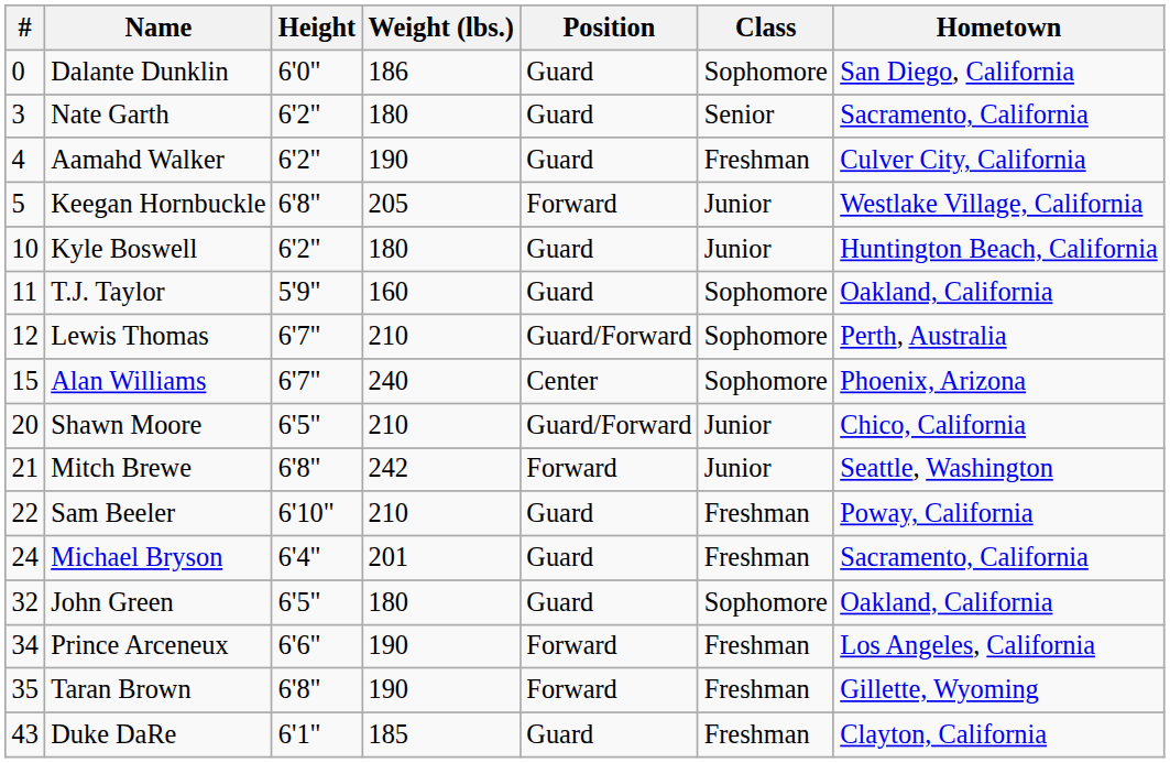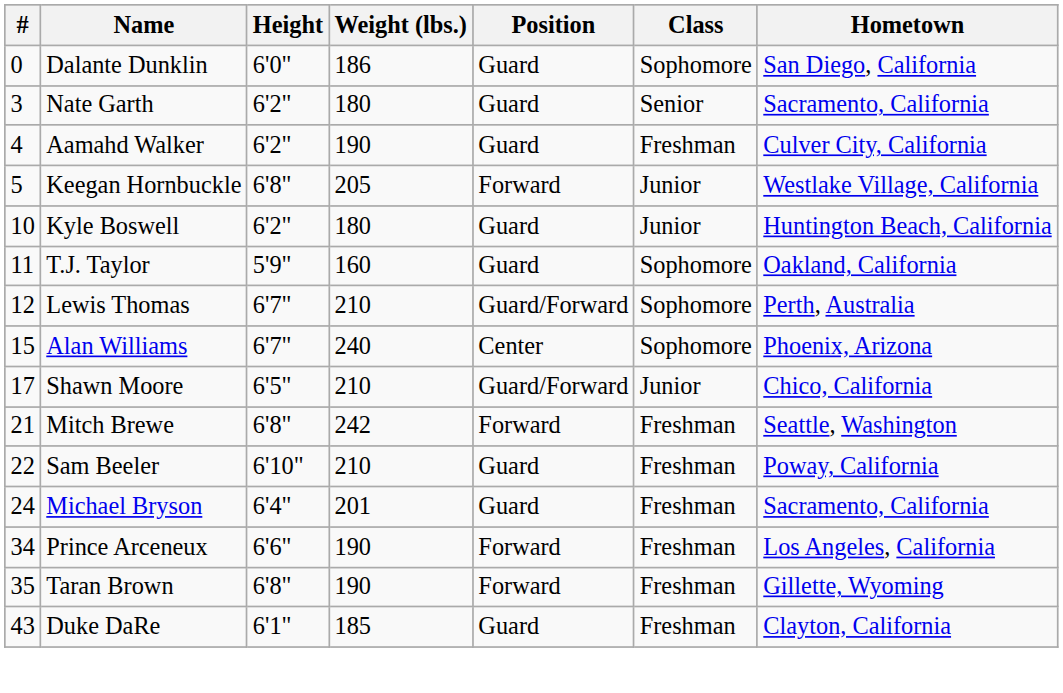 <table class="wikitable" style="font-size: 90%">
 <tr>
 <th>#</th>
 <th>Name</th>
 <th>Height</th>
 <th>Weight (lbs.)</th>
 <th>Position</th>
 <th>Class</th>
 <th>Hometown</th>
 </tr>
 <tr>
 <td>0</td>
 <td>Dalante Dunklin</td>
 <td>6'0"</td>
 <td>186</td>
 <td>Guard</td>
 <td>Sophomore</td>
 <td><a href='#'>San Diego</a>, <a href='#'>California</a></td>
 </tr>
 <tr>
 <td>3</td>
 <td>Nate Garth</td>
 <td>6'2"</td>
 <td>180</td>
 <td>Guard</td>
 <td>Senior</td>
 <td><a href='#'>Sacramento, California</a></td>
 </tr>
 <tr>
 <td>4</td>
 <td>Aamahd Walker</td>
 <td>6'2"</td>
 <td>190</td>
 <td>Guard</td>
 <td>Freshman</td>
 <td><a href='#'>Culver City, California</a></td>
 </tr>
 <tr>
 <td>5</td>
 <td>Keegan Hornbuckle</td>
 <td>6'8"</td>
 <td>205</td>
 <td>Forward</td>
 <td>Junior</td>
 <td><a href='#'>Westlake Village, California</a></td>
 </tr>
 <tr>
 <td>10</td>
 <td>Kyle Boswell</td>
 <td>6'2"</td>
 <td>180</td>
 <td>Guard</td>
 <td>Junior</td>
 <td><a href='#'>Huntington Beach, California</a></td>
 </tr>
 <tr>
 <td>11</td>
 <td>T.J. Taylor</td>
 <td>5'9"</td>
 <td>160</td>
 <td>Guard</td>
 <td>Sophomore</td>
 <td><a href='#'>Oakland, California</a></td>
 </tr>
 <tr>
 <td>12</td>
 <td>Lewis Thomas</td>
 <td>6'7"</td>
 <td>210</td>
 <td>Guard/Forward</td>
 <td>Sophomore</td>
 <td><a href='#'>Perth</a>, <a href='#'>Australia</a></td>
 </tr>
 <tr>
 <td>15</td>
 <td><a href='#'>Alan Williams</a></td>
 <td>6'7"</td>
 <td>240</td>
 <td>Center</td>
 <td>Sophomore</td>
 <td><a href='#'>Phoenix, Arizona</a></td>
 </tr>
 <tr>
-<td>20</td>
+<td>17</td>
 <td>Shawn Moore</td>
 <td>6'5"</td>
 <td>210</td>
 <td>Guard/Forward</td>
 <td>Junior</td>
 <td><a href='#'>Chico, California</a></td>
 </tr>
 <tr>
 <td>21</td>
 <td>Mitch Brewe</td>
 <td>6'8"</td>
 <td>242</td>
 <td>Forward</td>
-<td>Junior</td>
+<td>Freshman</td>
 <td><a href='#'>Seattle</a>, <a href='#'>Washington</a></td>
 </tr>
 <tr>
 <td>22</td>
 <td>Sam Beeler</td>
 <td>6'10"</td>
 <td>210</td>
 <td>Guard</td>
 <td>Freshman</td>
 <td><a href='#'>Poway, California</a></td>
 </tr>
 <tr>
 <td>24</td>
 <td><a href='#'>Michael Bryson</a></td>
 <td>6'4"</td>
 <td>201</td>
 <td>Guard</td>
 <td>Freshman</td>
 <td><a href='#'>Sacramento, California</a></td>
-</tr>
-<tr>
-<td>32</td>
-<td>John Green</td>
-<td>6'5"</td>
-<td>180</td>
-<td>Guard</td>
-<td>Sophomore</td>
-<td><a href='#'>Oakland, California</a></td>
 </tr>
 <tr>
 <td>34</td>
 <td>Prince Arceneux</td>
 <td>6'6"</td>
 <td>190</td>
 <td>Forward</td>
 <td>Freshman</td>
 <td><a href='#'>Los Angeles</a>, <a href='#'>California</a></td>
 </tr>
 <tr>
 <td>35</td>
 <td>Taran Brown</td>
 <td>6'8"</td>
 <td>190</td>
 <td>Forward</td>
 <td>Freshman</td>
 <td><a href='#'>Gillette, Wyoming</a></td>
 </tr>
 <tr>
 <td>43</td>
 <td>Duke DaRe</td>
 <td>6'1"</td>
 <td>185</td>
 <td>Guard</td>
 <td>Freshman</td>
 <td><a href='#'>Clayton, California</a></td>
 </tr>
 </table>
